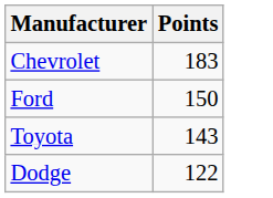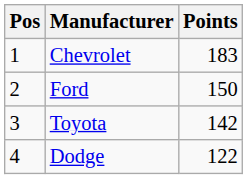 <table class="wikitable" style="font-size: 95%;">
 <tr>
+<th>Pos</th>
 <th>Manufacturer</th>
 <th>Points</th>
 </tr>
 <tr>
+<td>1</td>
 <td><a href='#'>Chevrolet</a></td>
 <td style="text-align:right;">183</td>
 </tr>
 <tr>
+<td>2</td>
 <td><a href='#'>Ford</a></td>
 <td style="text-align:right;">150</td>
 </tr>
 <tr>
+<td>3</td>
 <td><a href='#'>Toyota</a></td>
-<td style="text-align:right;">143</td>
+<td style="text-align:right;">142</td>
 </tr>
 <tr>
+<td>4</td>
 <td><a href='#'>Dodge</a></td>
 <td style="text-align:right;">122</td>
 </tr>
 </table>
